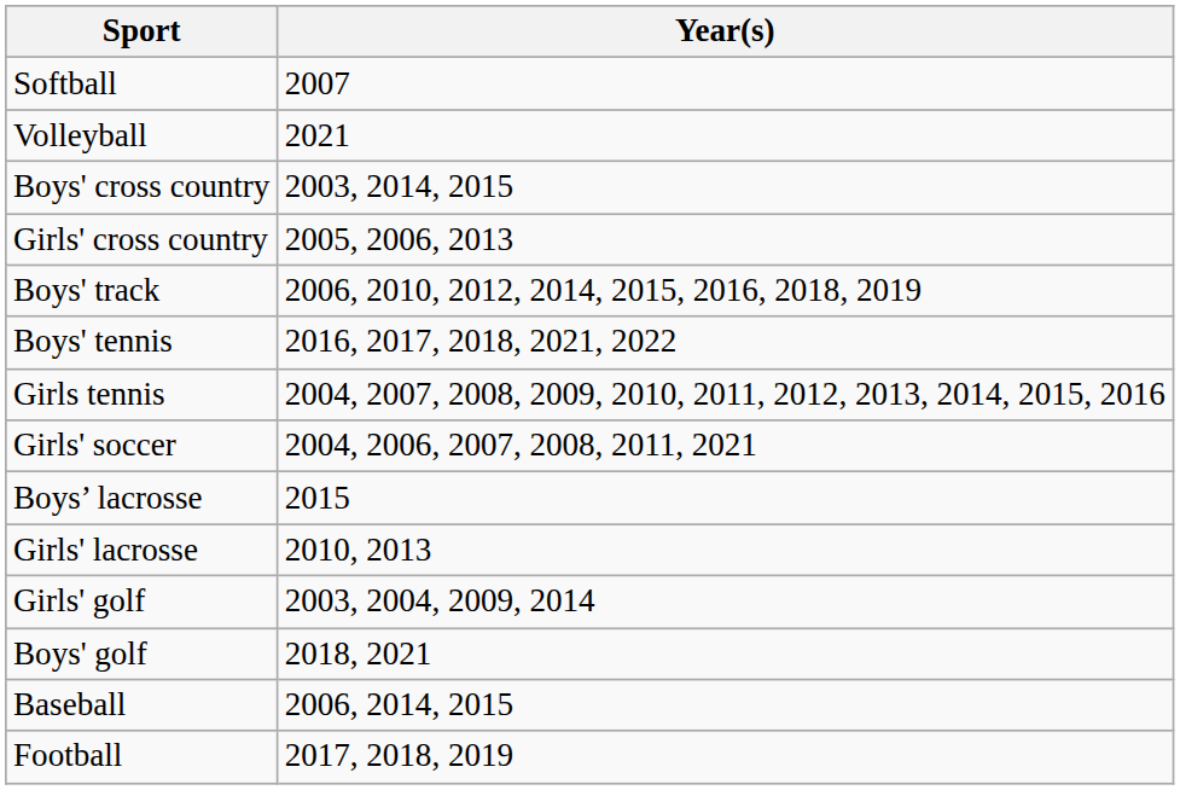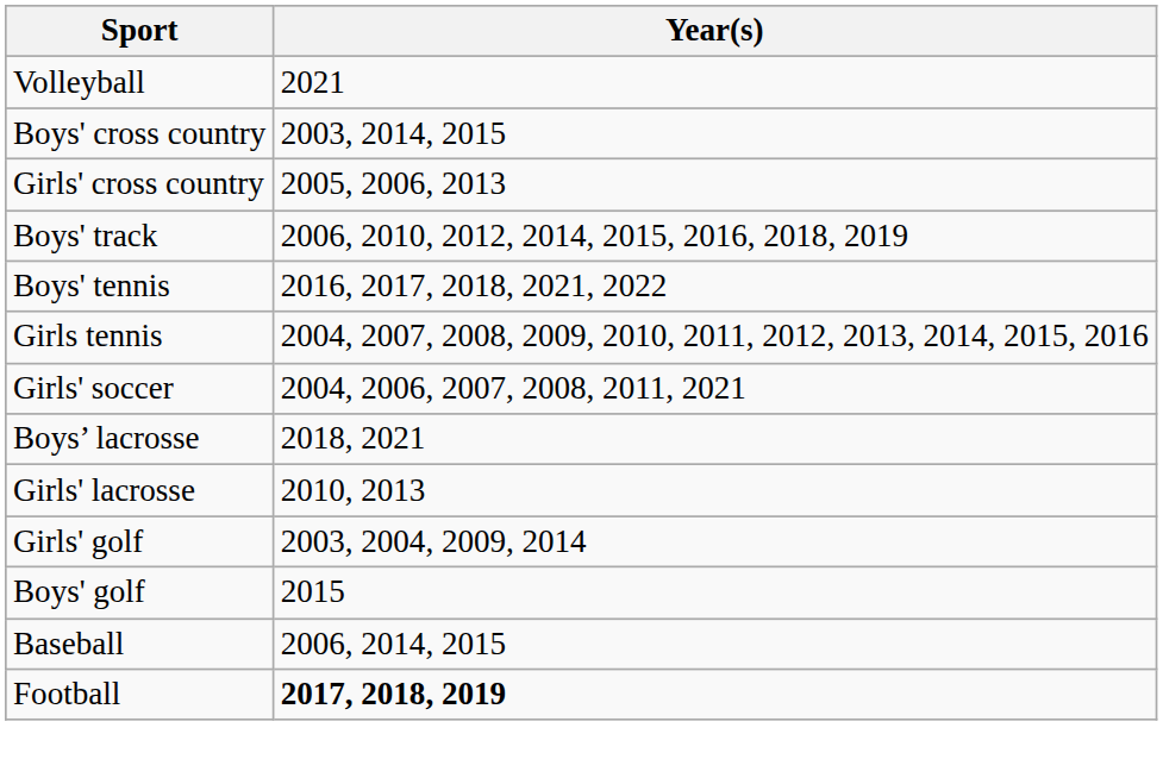 <table class="wikitable">
 <tr>
 <th>Sport</th>
 <th>Year(s)</th>
-</tr>
-<tr>
-<td>Softball</td>
-<td>2007</td>
 </tr>
 <tr>
 <td>Volleyball</td>
 <td>2021</td>
 </tr>
 <tr>
 <td>Boys' cross country</td>
 <td>2003, 2014, 2015</td>
 </tr>
 <tr>
 <td>Girls' cross country</td>
 <td>2005, 2006, 2013</td>
 </tr>
 <tr>
 <td>Boys' track</td>
 <td>2006, 2010, 2012, 2014, 2015, 2016, 2018, 2019</td>
 </tr>
 <tr>
 <td>Boys' tennis</td>
 <td>2016, 2017, 2018, 2021, 2022</td>
 </tr>
 <tr>
 <td>Girls tennis</td>
 <td>2004, 2007, 2008, 2009, 2010, 2011, 2012, 2013, 2014, 2015, 2016</td>
 </tr>
 <tr>
 <td>Girls' soccer</td>
 <td>2004, 2006, 2007, 2008, 2011, 2021</td>
 </tr>
 <tr>
 <td>Boys’ lacrosse</td>
-<td>2015</td>
+<td>2018, 2021</td>
 </tr>
 <tr>
 <td>Girls' lacrosse</td>
 <td>2010, 2013</td>
 </tr>
 <tr>
 <td>Girls' golf</td>
 <td>2003, 2004, 2009, 2014</td>
 </tr>
 <tr>
 <td>Boys' golf</td>
-<td>2018, 2021</td>
+<td>2015</td>
 </tr>
 <tr>
 <td>Baseball</td>
 <td>2006, 2014, 2015</td>
 </tr>
 <tr>
 <td>Football</td>
-<td>2017, 2018, 2019</td>
+<td><strong>2017, 2018, 2019</strong></td>
 </tr>
 </table>
